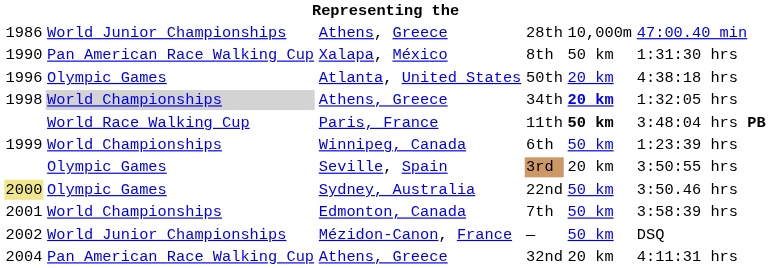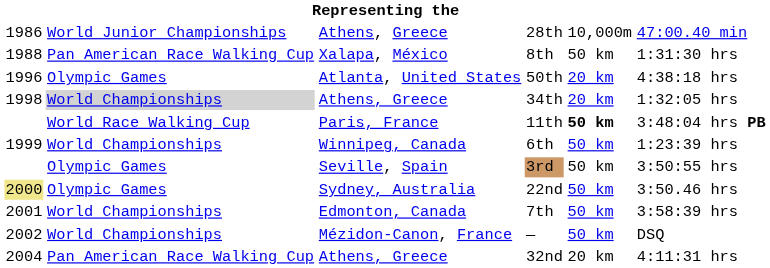 <table>
 <tr>
 <th colspan="6">Representing the </th>
 </tr>
 <tr>
 <td>1986</td>
 <td><a href='#'>World Junior Championships</a></td>
 <td><a href='#'>Athens</a>, <a href='#'>Greece</a></td>
 <td>28th</td>
 <td>10,000m</td>
 <td><a href='#'>47:00.40 min</a></td>
 </tr>
 <tr>
-<td>1990</td>
+<td>1988</td>
 <td><a href='#'>Pan American Race Walking Cup</a></td>
 <td><a href='#'>Xalapa</a>, <a href='#'>México</a></td>
 <td>8th</td>
 <td>50 km</td>
 <td>1:31:30 hrs</td>
 </tr>
 <tr>
 <td>1996</td>
 <td><a href='#'>Olympic Games</a></td>
 <td><a href='#'>Atlanta</a>, <a href='#'>United States</a></td>
 <td>50th</td>
 <td><a href='#'>20 km</a></td>
 <td>4:38:18 hrs</td>
 </tr>
 <tr>
 <td>1998</td>
 <td style="background: lightgrey;"><a href='#'>World Championships</a></td>
 <td><a href='#'>Athens, Greece</a></td>
 <td align="center">34th</td>
-<td><strong><a href='#'>20 km</a></strong></td>
+<td><a href='#'>20 km</a></td>
 <td>1:32:05 hrs</td>
 </tr>
 <tr>
 <td rowspan=3>1999</td>
 <td><a href='#'>World Race Walking Cup</a></td>
 <td><a href='#'>Paris, France</a></td>
 <td align="center">11th</td>
 <td><strong>50 km</strong></td>
 <td>3:48:04 hrs <strong>PB</strong></td>
 </tr>
 <tr>
 <td><a href='#'>World Championships</a></td>
 <td><a href='#'>Winnipeg, Canada</a></td>
 <td>6th</td>
 <td><a href='#'>50 km</a></td>
 <td>1:23:39 hrs</td>
 </tr>
 <tr>
 <td><a href='#'>Olympic Games</a></td>
 <td><a href='#'>Seville</a>, <a href='#'>Spain</a></td>
 <td bgcolor="cc9966">3rd</td>
-<td>20 km</td>
+<td>50 km</td>
 <td>3:50:55 hrs</td>
 </tr>
 <tr>
 <td style="background: khaki;">2000</td>
 <td><a href='#'>Olympic Games</a></td>
 <td><a href='#'>Sydney, Australia</a></td>
 <td>22nd</td>
 <td><a href='#'>50 km</a></td>
 <td>3:50.46 hrs</td>
 </tr>
 <tr>
 <td>2001</td>
 <td><a href='#'>World Championships</a></td>
 <td><a href='#'>Edmonton, Canada</a></td>
 <td>7th</td>
 <td><a href='#'>50 km</a></td>
 <td>3:58:39 hrs</td>
 </tr>
 <tr>
 <td>2002</td>
-<td><a href='#'>World Junior Championships</a></td>
+<td><a href='#'>World Championships</a></td>
 <td><a href='#'>Mézidon-Canon</a>, <a href='#'>France</a></td>
 <td>—</td>
 <td><a href='#'>50 km</a></td>
 <td>DSQ</td>
 </tr>
 <tr>
 <td>2004</td>
 <td><a href='#'>Pan American Race Walking Cup</a></td>
 <td><a href='#'>Athens, Greece</a></td>
 <td>32nd</td>
 <td>20 km</td>
 <td>4:11:31 hrs</td>
 </tr>
 </table>
